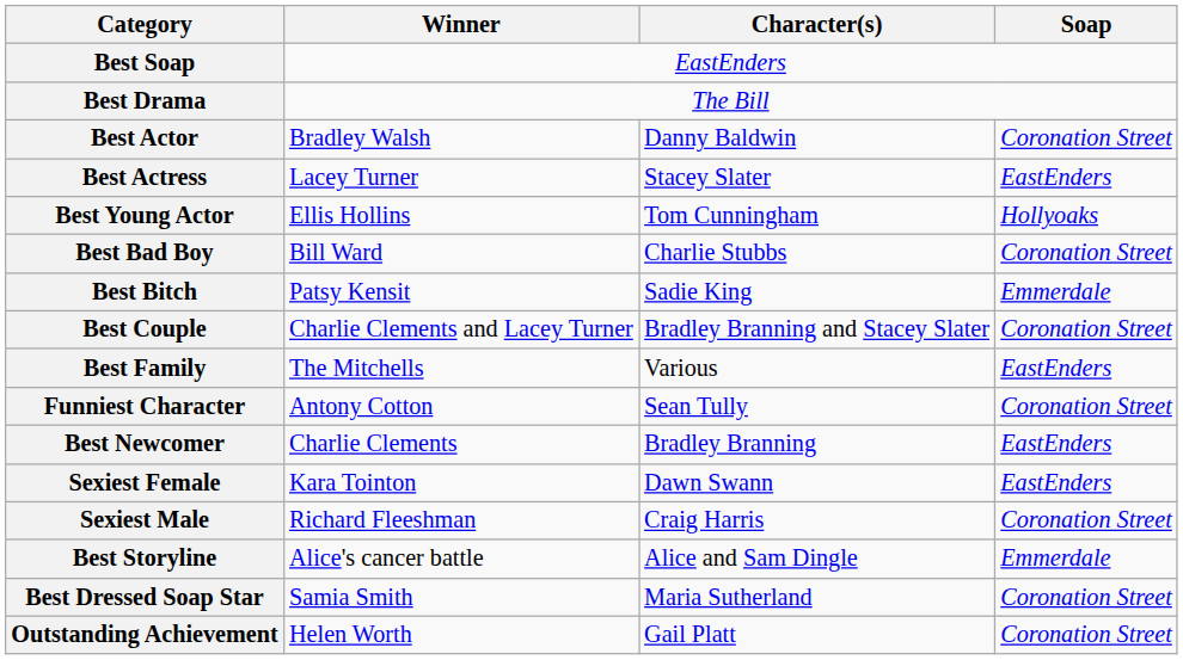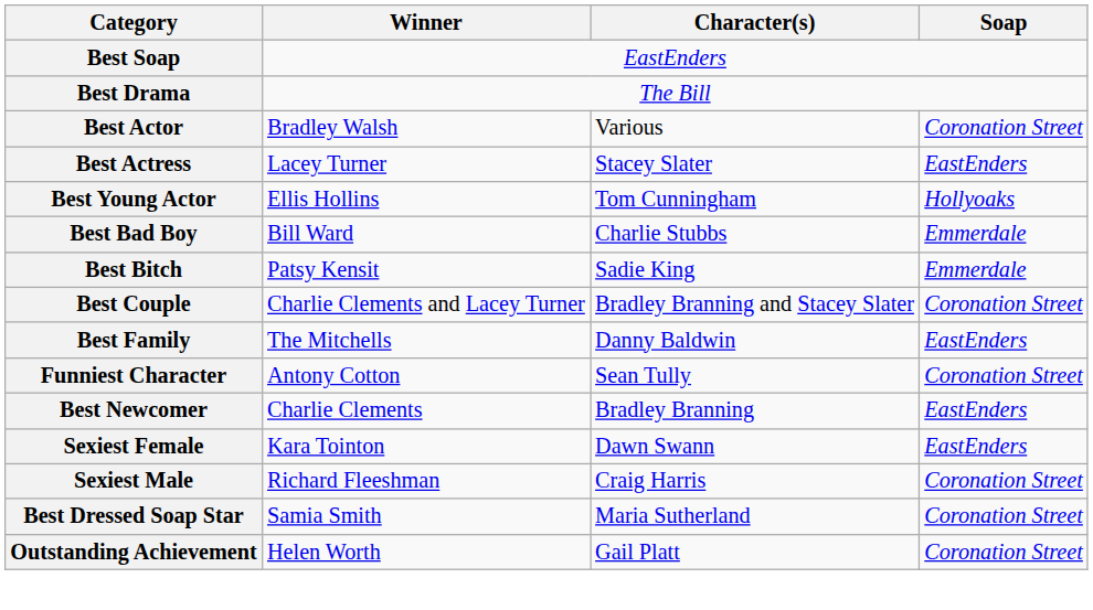 <table class="wikitable" style="font-size: 100%;">
 <tr>
 <th>Category</th>
 <th>Winner</th>
 <th>Character(s)</th>
 <th>Soap</th>
 </tr>
 <tr>
 <th>Best Soap</th>
 <td colspan = "3" align="center"><em><a href='#'>EastEnders</a></em></td>
 </tr>
 <tr>
 <th>Best Drama</th>
 <td colspan = "3" align="center"><em><a href='#'>The Bill</a></em></td>
 </tr>
 <tr>
 <th>Best Actor</th>
 <td><a href='#'>Bradley Walsh</a></td>
-<td><a href='#'>Danny Baldwin</a></td>
+<td>Various</td>
 <td><em><a href='#'>Coronation Street</a></em></td>
 </tr>
 <tr>
 <th>Best Actress</th>
 <td><a href='#'>Lacey Turner</a></td>
 <td><a href='#'>Stacey Slater</a></td>
 <td><em><a href='#'>EastEnders</a></em></td>
 </tr>
 <tr>
 <th>Best Young Actor</th>
 <td><a href='#'>Ellis Hollins</a></td>
 <td><a href='#'>Tom Cunningham</a></td>
 <td><em><a href='#'>Hollyoaks</a></em></td>
 </tr>
 <tr>
 <th>Best Bad Boy</th>
 <td><a href='#'>Bill Ward</a></td>
 <td><a href='#'>Charlie Stubbs</a></td>
-<td><em><a href='#'>Coronation Street</a></em></td>
+<td><em><a href='#'>Emmerdale</a></em></td>
 </tr>
 <tr>
 <th>Best Bitch</th>
 <td><a href='#'>Patsy Kensit</a></td>
 <td><a href='#'>Sadie King</a></td>
 <td><em><a href='#'>Emmerdale</a></em></td>
 </tr>
 <tr>
 <th>Best Couple</th>
 <td><a href='#'>Charlie Clements</a> and <a href='#'>Lacey Turner</a></td>
 <td><a href='#'>Bradley Branning</a> and <a href='#'>Stacey Slater</a></td>
 <td><em><a href='#'>Coronation Street</a></em></td>
 </tr>
 <tr>
 <th>Best Family</th>
 <td><a href='#'>The Mitchells</a></td>
-<td>Various</td>
+<td><a href='#'>Danny Baldwin</a></td>
 <td><em><a href='#'>EastEnders</a></em></td>
 </tr>
 <tr>
 <th>Funniest Character</th>
 <td><a href='#'>Antony Cotton</a></td>
 <td><a href='#'>Sean Tully</a></td>
 <td><em><a href='#'>Coronation Street</a></em></td>
 </tr>
 <tr>
 <th>Best Newcomer</th>
 <td><a href='#'>Charlie Clements</a></td>
 <td><a href='#'>Bradley Branning</a></td>
 <td><em><a href='#'>EastEnders</a></em></td>
 </tr>
 <tr>
 <th>Sexiest Female</th>
 <td><a href='#'>Kara Tointon</a></td>
 <td><a href='#'>Dawn Swann</a></td>
 <td><em><a href='#'>EastEnders</a></em></td>
 </tr>
 <tr>
 <th>Sexiest Male</th>
 <td><a href='#'>Richard Fleeshman</a></td>
 <td><a href='#'>Craig Harris</a></td>
 <td><em><a href='#'>Coronation Street</a></em></td>
 </tr>
 <tr>
-<th>Best Storyline</th>
-<td><a href='#'>Alice</a>'s cancer battle</td>
-<td><a href='#'>Alice</a> and <a href='#'>Sam Dingle</a></td>
-<td><em><a href='#'>Emmerdale</a></em></td>
-</tr>
-<tr>
 <th>Best Dressed Soap Star</th>
 <td><a href='#'>Samia Smith</a></td>
 <td><a href='#'>Maria Sutherland</a></td>
 <td><em><a href='#'>Coronation Street</a></em></td>
 </tr>
 <tr>
 <th>Outstanding Achievement</th>
 <td><a href='#'>Helen Worth</a></td>
 <td><a href='#'>Gail Platt</a></td>
 <td><em><a href='#'>Coronation Street</a></em></td>
 </tr>
 </table>
